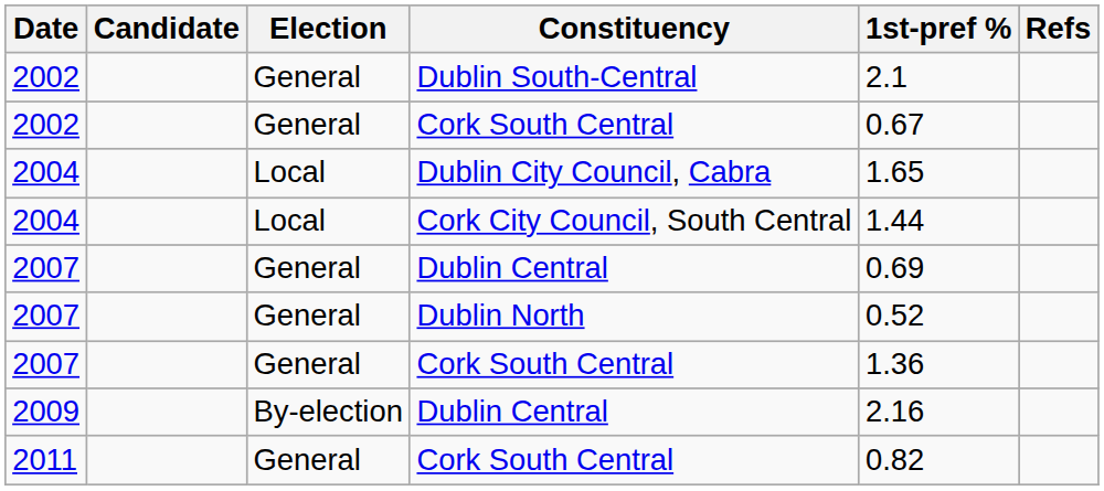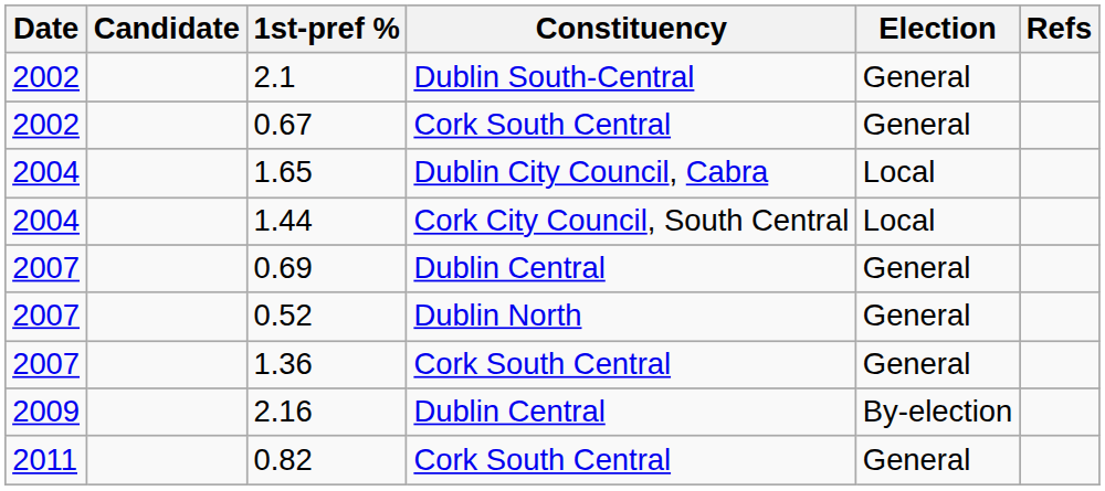 <table class="wikitable sortable">
 <tr>
 <th>Date</th>
 <th>Candidate</th>
+<th>1st-pref %<br></th>
+<th>Constituency</th>
 <th>Election</th>
-<th>Constituency</th>
-<th>1st-pref %<br></th>
 <th>Refs</th>
 </tr>
 <tr>
 <td><a href='#'>2002</a></td>
 <td></td>
+<td>2.1</td>
+<td><a href='#'>Dublin South-Central</a></td>
 <td>General</td>
-<td><a href='#'>Dublin South-Central</a></td>
-<td>2.1</td>
 <td></td>
 </tr>
 <tr>
 <td><a href='#'>2002</a></td>
 <td></td>
+<td>0.67</td>
+<td><a href='#'>Cork South Central</a></td>
 <td>General</td>
-<td><a href='#'>Cork South Central</a></td>
-<td>0.67</td>
 <td></td>
 </tr>
 <tr>
 <td><a href='#'>2004</a></td>
 <td></td>
+<td>1.65</td>
+<td><a href='#'>Dublin City Council</a>, <a href='#'>Cabra</a></td>
 <td>Local</td>
-<td><a href='#'>Dublin City Council</a>, <a href='#'>Cabra</a></td>
-<td>1.65</td>
 <td></td>
 </tr>
 <tr>
 <td><a href='#'>2004</a></td>
 <td></td>
+<td>1.44</td>
+<td><a href='#'>Cork City Council</a>,  South Central</td>
 <td>Local</td>
-<td><a href='#'>Cork City Council</a>,  South Central</td>
-<td>1.44</td>
 <td></td>
 </tr>
 <tr>
 <td><a href='#'>2007</a></td>
 <td></td>
+<td>0.69</td>
+<td><a href='#'>Dublin Central</a></td>
 <td>General</td>
-<td><a href='#'>Dublin Central</a></td>
-<td>0.69</td>
 <td></td>
 </tr>
 <tr>
 <td><a href='#'>2007</a></td>
 <td></td>
+<td>0.52</td>
+<td><a href='#'>Dublin North</a></td>
 <td>General</td>
-<td><a href='#'>Dublin North</a></td>
-<td>0.52</td>
 <td></td>
 </tr>
 <tr>
 <td><a href='#'>2007</a></td>
 <td></td>
+<td>1.36</td>
+<td><a href='#'>Cork South Central</a></td>
 <td>General</td>
-<td><a href='#'>Cork South Central</a></td>
-<td>1.36</td>
 <td></td>
 </tr>
 <tr>
 <td><a href='#'>2009</a></td>
 <td></td>
+<td>2.16</td>
+<td><a href='#'>Dublin Central</a></td>
 <td>By-election</td>
-<td><a href='#'>Dublin Central</a></td>
-<td>2.16</td>
 <td></td>
 </tr>
 <tr>
 <td><a href='#'>2011</a></td>
 <td></td>
+<td>0.82</td>
+<td><a href='#'>Cork South Central</a></td>
 <td>General</td>
-<td><a href='#'>Cork South Central</a></td>
-<td>0.82</td>
 <td></td>
 </tr>
 </table>
